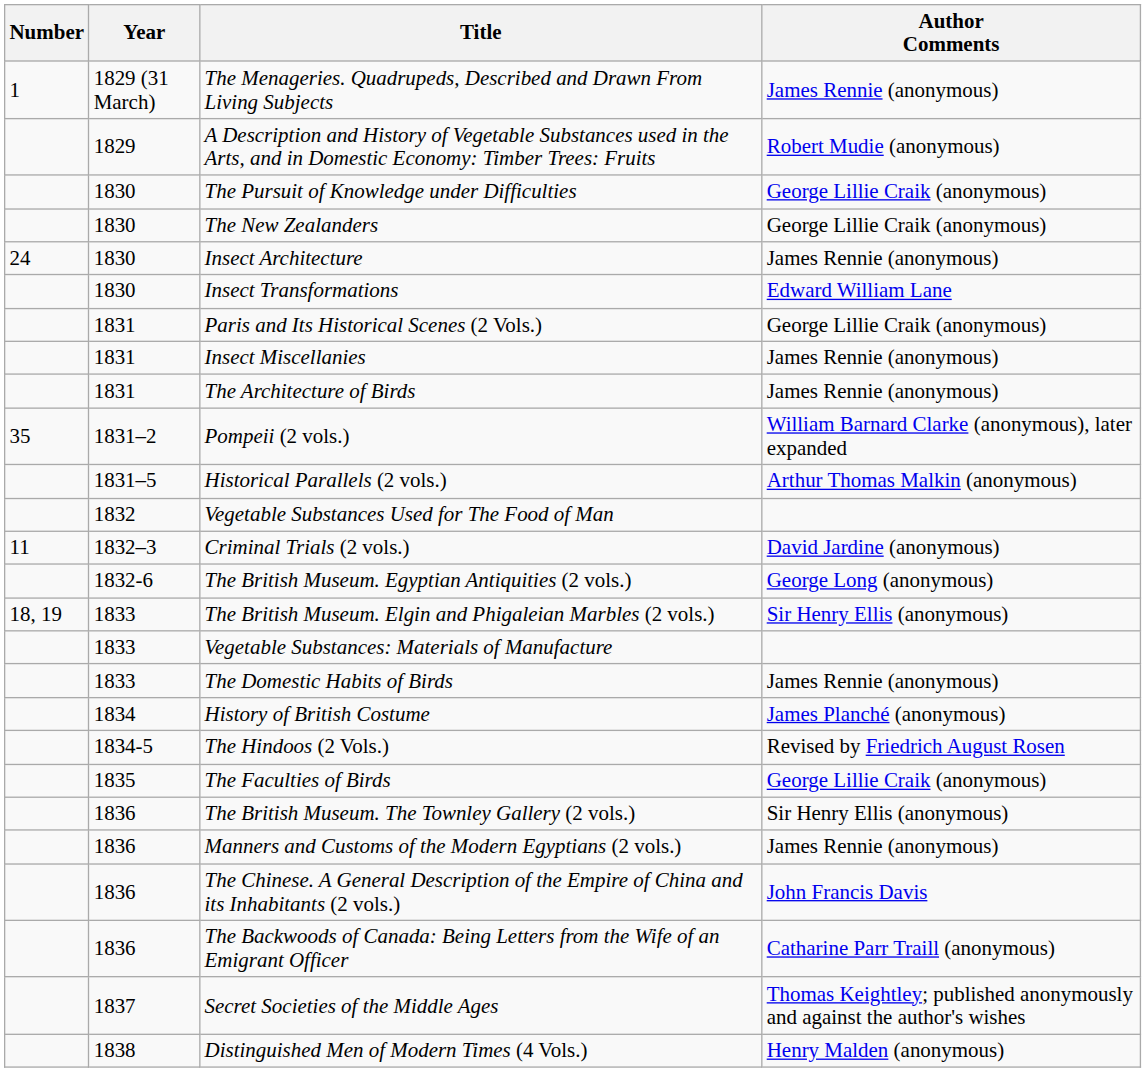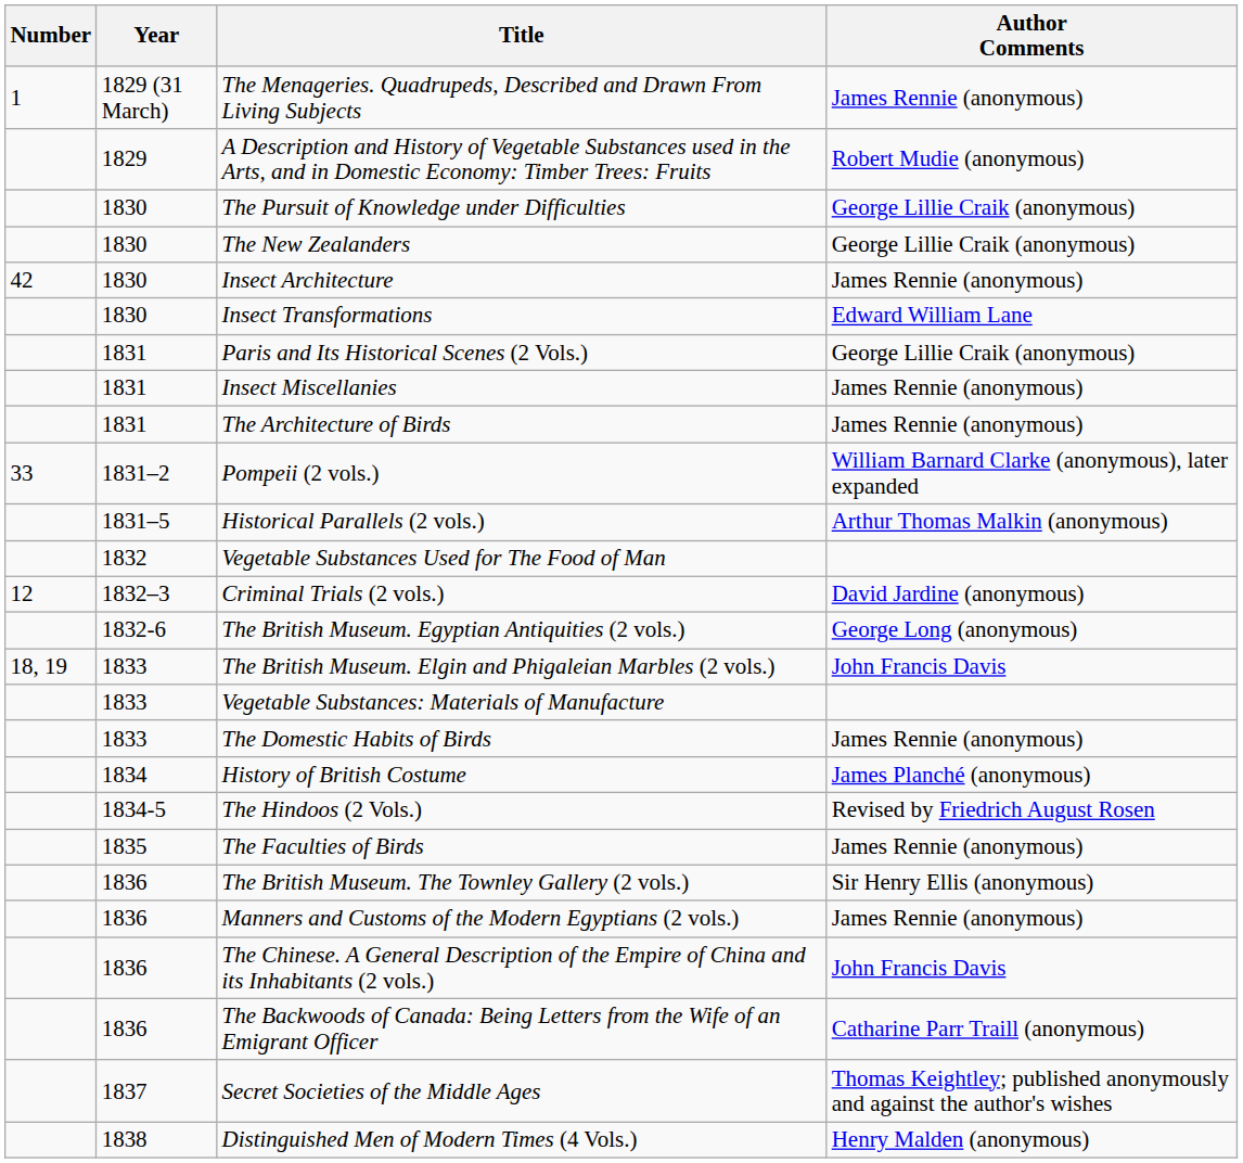 <table class='wikitable'>
 <tr>
 <th>Number</th>
 <th>Year</th>
 <th>Title</th>
 <th>Author<br>Comments</th>
 </tr>
 <tr>
 <td>1</td>
 <td>1829 (31 March)</td>
 <td><em>The Menageries. Quadrupeds, Described and Drawn From Living Subjects</em></td>
 <td><a href='#'>James Rennie</a> (anonymous)</td>
 </tr>
 <tr>
 <td></td>
 <td>1829</td>
 <td><em>A Description and History of Vegetable Substances used in the Arts, and in Domestic Economy: Timber Trees: Fruits</em></td>
 <td><a href='#'>Robert Mudie</a> (anonymous)</td>
 </tr>
 <tr>
 <td></td>
 <td>1830</td>
 <td><em>The Pursuit of Knowledge under Difficulties</em></td>
 <td><a href='#'>George Lillie Craik</a> (anonymous)</td>
 </tr>
 <tr>
 <td></td>
 <td>1830</td>
 <td><em>The New Zealanders</em></td>
 <td>George Lillie Craik (anonymous)</td>
 </tr>
 <tr>
-<td>24</td>
+<td>42</td>
 <td>1830</td>
 <td><em>Insect Architecture</em></td>
 <td>James Rennie (anonymous)</td>
 </tr>
 <tr>
 <td></td>
 <td>1830</td>
 <td><em>Insect Transformations</em></td>
 <td><a href='#'>Edward William Lane</a></td>
 </tr>
 <tr>
 <td></td>
 <td>1831</td>
 <td><em>Paris and Its Historical Scenes</em> (2 Vols.)</td>
 <td>George Lillie Craik (anonymous)</td>
 </tr>
 <tr>
 <td></td>
 <td>1831</td>
 <td><em>Insect Miscellanies</em></td>
 <td>James Rennie (anonymous)</td>
 </tr>
 <tr>
 <td></td>
 <td>1831</td>
 <td><em>The Architecture of Birds</em></td>
 <td>James Rennie (anonymous)</td>
 </tr>
 <tr>
-<td>35</td>
+<td>33</td>
 <td>1831–2</td>
 <td><em>Pompeii</em> (2 vols.)</td>
 <td><a href='#'>William Barnard Clarke</a> (anonymous), later expanded</td>
 </tr>
 <tr>
 <td></td>
 <td>1831–5</td>
 <td><em>Historical Parallels</em> (2 vols.)</td>
 <td><a href='#'>Arthur Thomas Malkin</a> (anonymous)</td>
 </tr>
 <tr>
 <td></td>
 <td>1832</td>
 <td><em>Vegetable Substances Used for The Food of Man</em></td>
 <td></td>
 </tr>
 <tr>
-<td>11</td>
+<td>12</td>
 <td>1832–3</td>
 <td><em>Criminal Trials</em> (2 vols.)</td>
 <td><a href='#'>David Jardine</a> (anonymous)</td>
 </tr>
 <tr>
 <td></td>
 <td>1832-6</td>
 <td><em>The British Museum. Egyptian Antiquities</em> (2 vols.)</td>
 <td><a href='#'>George Long</a> (anonymous)</td>
 </tr>
 <tr>
 <td>18, 19</td>
 <td>1833</td>
 <td><em>The British Museum. Elgin and Phigaleian Marbles</em> (2 vols.)</td>
-<td><a href='#'>Sir Henry Ellis</a> (anonymous)</td>
+<td><a href='#'>John Francis Davis</a></td>
 </tr>
 <tr>
 <td></td>
 <td>1833</td>
 <td><em>Vegetable Substances: Materials of Manufacture</em></td>
 <td></td>
 </tr>
 <tr>
 <td></td>
 <td>1833</td>
 <td><em>The Domestic Habits of Birds</em></td>
 <td>James Rennie (anonymous)</td>
 </tr>
 <tr>
 <td></td>
 <td>1834</td>
 <td><em>History of British Costume</em></td>
 <td><a href='#'>James Planché</a> (anonymous)</td>
 </tr>
 <tr>
 <td></td>
 <td>1834-5</td>
 <td><em>The Hindoos</em> (2 Vols.)</td>
 <td>Revised by <a href='#'>Friedrich August Rosen</a></td>
 </tr>
 <tr>
 <td></td>
 <td>1835</td>
 <td><em>The Faculties of Birds</em></td>
-<td><a href='#'>George Lillie Craik</a> (anonymous)</td>
+<td>James Rennie (anonymous)</td>
 </tr>
 <tr>
 <td></td>
 <td>1836</td>
 <td><em>The British Museum. The Townley Gallery</em> (2 vols.)</td>
 <td>Sir Henry Ellis (anonymous)</td>
 </tr>
 <tr>
 <td></td>
 <td>1836</td>
 <td><em>Manners and Customs of the Modern Egyptians</em> (2 vols.)</td>
 <td>James Rennie (anonymous)</td>
 </tr>
 <tr>
 <td></td>
 <td>1836</td>
 <td><em>The Chinese. A General Description of the Empire of China and its Inhabitants</em> (2 vols.)</td>
 <td><a href='#'>John Francis Davis</a></td>
 </tr>
 <tr>
 <td></td>
 <td>1836</td>
 <td><em>The Backwoods of Canada: Being Letters from the Wife of an Emigrant Officer</em></td>
 <td><a href='#'>Catharine Parr Traill</a> (anonymous)</td>
 </tr>
 <tr>
 <td></td>
 <td>1837</td>
 <td><em>Secret Societies of the Middle Ages</em></td>
 <td><a href='#'>Thomas Keightley</a>; published anonymously and against the author's wishes</td>
 </tr>
 <tr>
 <td></td>
 <td>1838</td>
 <td><em>Distinguished Men of Modern Times</em> (4 Vols.)</td>
 <td><a href='#'>Henry Malden</a> (anonymous)</td>
 </tr>
 </table>
